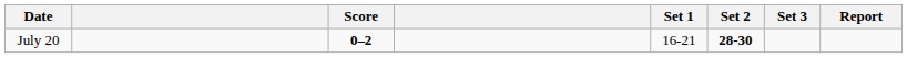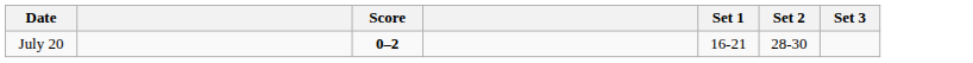 <table class="wikitable" style="text-align: center; font-size:90% ">
 <tr>
 <th width="60">Date</th>
 <th align="right" width="250"></th>
 <th width="60">Score</th>
 <th align="left" width="250"></th>
 <th width="50">Set 1</th>
 <th width="50">Set 2</th>
 <th width="50">Set 3</th>
-<th width="75">Report</th>
 </tr>
 <tr>
 <td>July 20</td>
 <td align=left></td>
 <td align=center><strong>0–2</strong></td>
 <td align=left><strong></strong></td>
 <td>16-21</td>
-<td><strong>28-30</strong></td>
-<td></td>
+<td>28-30</td>
 <td></td>
 </tr>
 </table>
